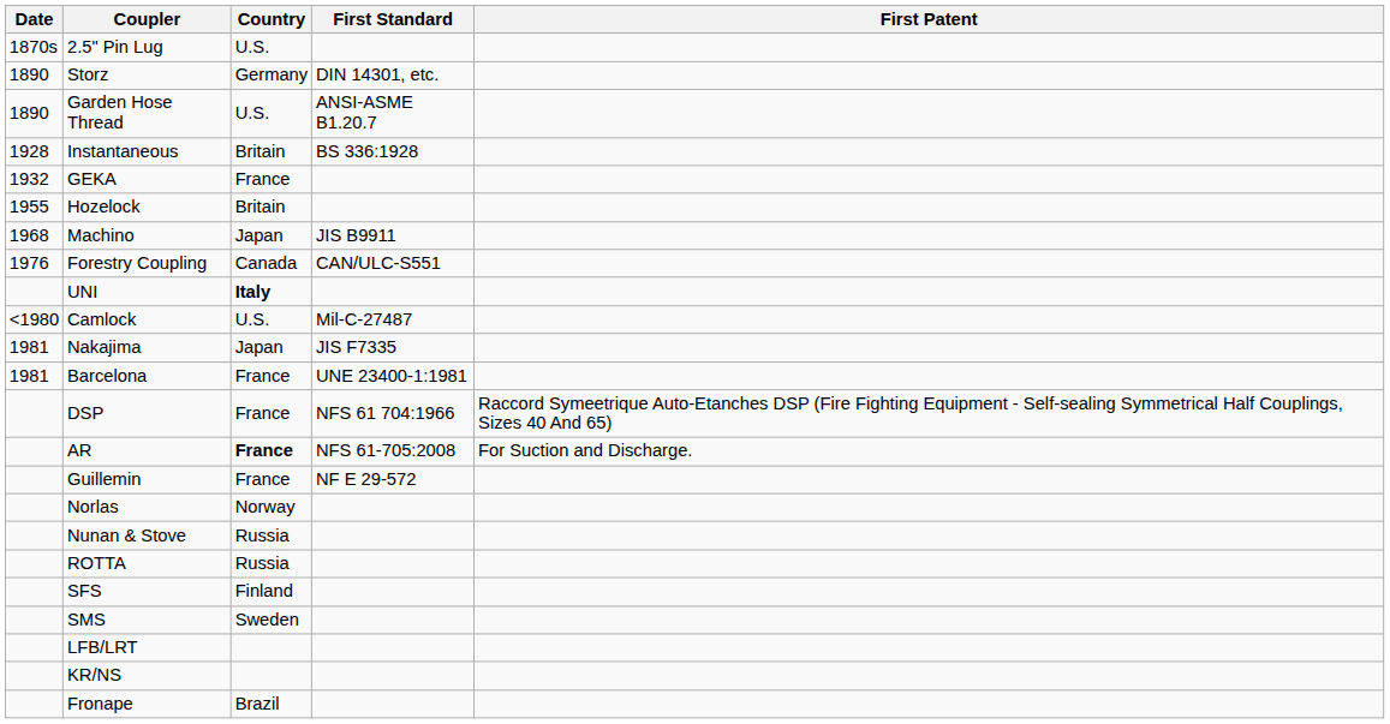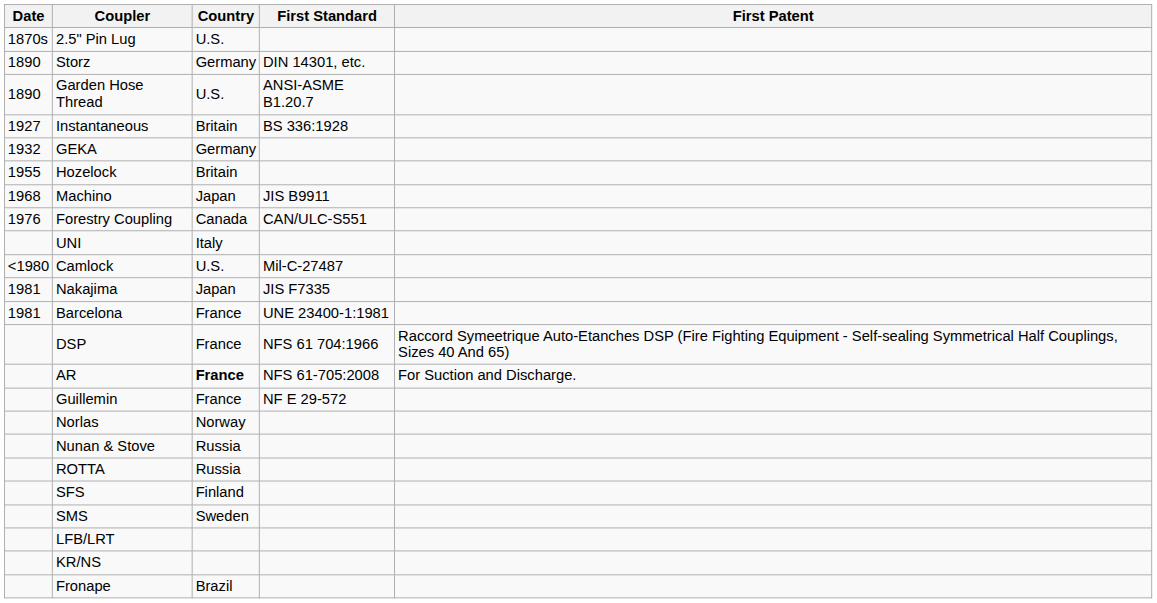 <table class="wikitable">
 <tr>
 <th>Date</th>
 <th>Coupler</th>
 <th>Country</th>
 <th>First Standard</th>
 <th>First Patent</th>
 </tr>
 <tr>
 <td>1870s</td>
 <td>2.5" Pin Lug</td>
 <td>U.S.</td>
 <td></td>
 <td></td>
 </tr>
 <tr>
 <td>1890</td>
 <td>Storz</td>
 <td>Germany</td>
 <td>DIN 14301, etc.</td>
 <td></td>
 </tr>
 <tr>
 <td>1890</td>
 <td>Garden Hose Thread</td>
 <td>U.S.</td>
 <td>ANSI-ASME B1.20.7</td>
 <td></td>
 </tr>
 <tr>
-<td>1928</td>
+<td>1927</td>
 <td>Instantaneous</td>
 <td>Britain</td>
 <td>BS 336:1928</td>
 <td></td>
 </tr>
 <tr>
 <td>1932</td>
 <td>GEKA</td>
-<td>France</td>
+<td>Germany</td>
 <td></td>
 <td></td>
 </tr>
 <tr>
 <td>1955</td>
 <td>Hozelock</td>
 <td>Britain</td>
 <td></td>
 <td></td>
 </tr>
 <tr>
 <td>1968</td>
 <td>Machino</td>
 <td>Japan</td>
 <td>JIS B9911</td>
 <td></td>
 </tr>
 <tr>
 <td>1976</td>
 <td>Forestry Coupling</td>
 <td>Canada</td>
 <td>CAN/ULC-S551</td>
 <td></td>
 </tr>
 <tr>
 <td></td>
 <td>UNI</td>
-<td><strong>Italy</strong></td>
+<td>Italy</td>
 <td></td>
 <td></td>
 </tr>
 <tr>
 <td><1980</td>
 <td>Camlock</td>
 <td>U.S.</td>
 <td>Mil-C-27487</td>
 <td></td>
 </tr>
 <tr>
 <td>1981</td>
 <td>Nakajima</td>
 <td>Japan</td>
 <td>JIS F7335</td>
 <td></td>
 </tr>
 <tr>
 <td>1981</td>
 <td>Barcelona</td>
 <td>France</td>
 <td>UNE 23400-1:1981</td>
 <td></td>
 </tr>
 <tr>
 <td></td>
 <td>DSP</td>
 <td>France</td>
 <td>NFS 61 704:1966</td>
 <td>Raccord Symeetrique Auto-Etanches DSP (Fire Fighting Equipment - Self-sealing Symmetrical Half Couplings, Sizes 40 And 65)</td>
 </tr>
 <tr>
 <td></td>
 <td>AR</td>
 <td><strong>France</strong></td>
 <td>NFS 61-705:2008</td>
 <td>For Suction and Discharge.</td>
 </tr>
 <tr>
 <td></td>
 <td>Guillemin</td>
 <td>France</td>
 <td>NF E 29-572</td>
 <td></td>
 </tr>
 <tr>
 <td></td>
 <td>Norlas</td>
 <td>Norway</td>
 <td></td>
 <td></td>
 </tr>
 <tr>
 <td></td>
 <td>Nunan & Stove</td>
 <td>Russia</td>
 <td></td>
 <td></td>
 </tr>
 <tr>
 <td></td>
 <td>ROTTA</td>
 <td>Russia</td>
 <td></td>
 <td></td>
 </tr>
 <tr>
 <td></td>
 <td>SFS</td>
 <td>Finland</td>
 <td></td>
 <td></td>
 </tr>
 <tr>
 <td></td>
 <td>SMS</td>
 <td>Sweden</td>
 <td></td>
 <td></td>
 </tr>
 <tr>
 <td></td>
 <td>LFB/LRT</td>
 <td></td>
 <td></td>
 <td></td>
 </tr>
 <tr>
 <td></td>
 <td>KR/NS</td>
 <td></td>
 <td></td>
 <td></td>
 </tr>
 <tr>
 <td></td>
 <td>Fronape</td>
 <td>Brazil</td>
 <td></td>
 <td></td>
 </tr>
 </table>
